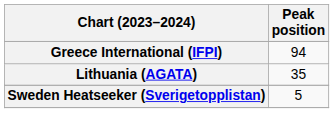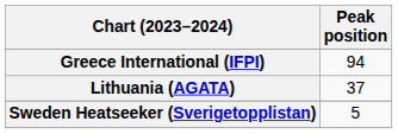 <table class="wikitable sortable plainrowheaders" style="text-align:center">
 <tr>
 <th scope="col">Chart (2023–2024)</th>
 <th scope="col">Peak<br> position</th>
 </tr>
 <tr>
 </tr>
 <tr>
 <th scope="row">Greece International (<a href='#'>IFPI</a>)</th>
 <td>94</td>
 </tr>
 <tr>
 <th scope="row">Lithuania (<a href='#'>AGATA</a>)</th>
-<td>35</td>
+<td>37</td>
 </tr>
 <tr>
 </tr>
 <tr>
 </tr>
 <tr>
 <th scope="row">Sweden Heatseeker (<a href='#'>Sverigetopplistan</a>)</th>
 <td>5</td>
 </tr>
 <tr>
 </tr>
 <tr>
 </tr>
 </table>
